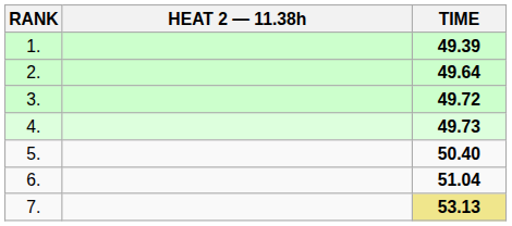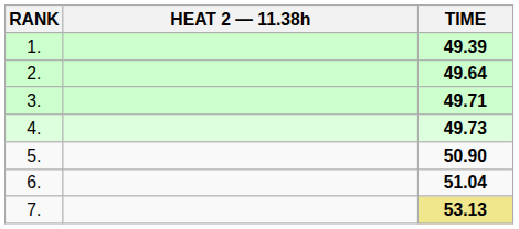 <table class="wikitable" style="border-collapse: collapse; font-size: 90%;">
 <tr>
 <th>RANK</th>
 <th style="width: 20em">HEAT 2 — 11.38h</th>
 <th style="width: 5em">TIME</th>
 </tr>
 <tr style="background:#ccffcc;">
 <td align="center">1.</td>
 <td></td>
 <td align="center"><strong>49.39</strong></td>
 </tr>
 <tr style="background:#ccffcc;">
 <td align="center">2.</td>
 <td></td>
 <td align="center"><strong>49.64</strong></td>
 </tr>
 <tr style="background:#ccffcc;">
 <td align="center">3.</td>
 <td></td>
-<td align="center"><strong>49.72</strong></td>
+<td align="center"><strong>49.71</strong></td>
 </tr>
 <tr style="background:#ddffdd;">
 <td align="center">4.</td>
 <td></td>
 <td align="center"><strong>49.73</strong></td>
 </tr>
 <tr>
 <td align="center">5.</td>
 <td></td>
-<td align="center"><strong>50.40</strong></td>
+<td align="center"><strong>50.90</strong></td>
 </tr>
 <tr>
 <td align="center">6.</td>
 <td></td>
 <td align="center"><strong>51.04</strong></td>
 </tr>
 <tr>
 <td align="center">7.</td>
 <td></td>
 <td align="center" style="background: khaki;"><strong>53.13</strong></td>
 </tr>
 </table>
